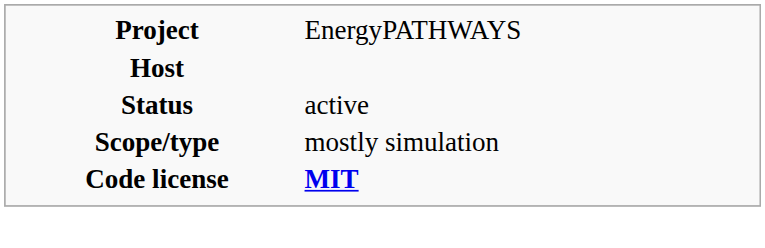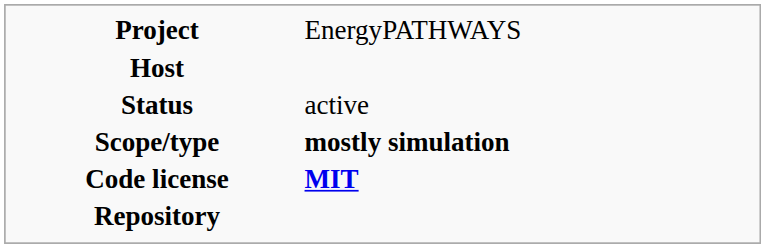 <table class="infobox" style="width: 28em">
 <tr>
 <th style="width: 35%">Project</th>
 <td style="width: 55%">EnergyPATHWAYS</td>
 </tr>
 <tr>
 <th>Host</th>
 <td></td>
 </tr>
 <tr>
 <th>Status</th>
 <td>active</td>
 </tr>
 <tr>
 <th>Scope/type</th>
-<td>mostly simulation</td>
+<td><strong>mostly simulation</strong></td>
 </tr>
 <tr>
 <th>Code license</th>
 <td><strong><a href='#'>MIT</a></strong></td>
 </tr>
+<tr>
+<th>Repository</th>
+<td></td>
+</tr>
 </table>
